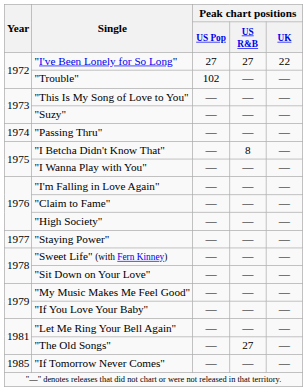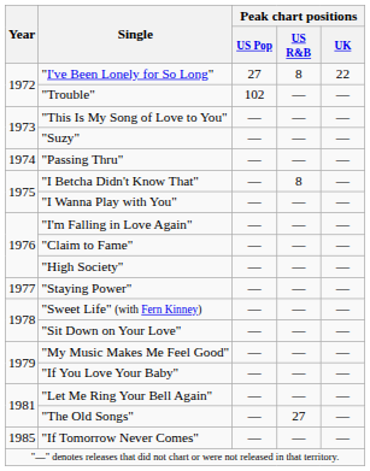 <table class="wikitable">
 <tr>
 <th scope="col" rowspan="2">Year</th>
 <th scope="col" rowspan="2">Single</th>
 <th scope="col" colspan="3">Peak chart positions</th>
 </tr>
 <tr>
 <th style="width:45px;"><small><a href='#'>US Pop</a></small><br></th>
 <th style="width:45px;"><small><a href='#'>US R&B</a></small><br></th>
 <th style="width:45px;"><small><a href='#'>UK</a></small><br></th>
 </tr>
 <tr>
 <td rowspan="2">1972</td>
 <td>"<a href='#'>I've Been Lonely for So Long</a>"</td>
 <td align=center>27</td>
-<td align=center>27</td>
+<td align=center>8</td>
 <td align=center>22</td>
 </tr>
 <tr>
 <td>"Trouble"</td>
 <td align=center>102</td>
 <td align=center>―</td>
 <td align=center>―</td>
 </tr>
 <tr>
 <td rowspan="2">1973</td>
 <td>"This Is My Song of Love to You"</td>
 <td align=center>―</td>
 <td align=center>―</td>
 <td align=center>―</td>
 </tr>
 <tr>
 <td>"Suzy"</td>
 <td align=center>―</td>
 <td align=center>―</td>
 <td align=center>―</td>
 </tr>
 <tr>
 <td rowspan="1">1974</td>
 <td>"Passing Thru"</td>
 <td align=center>―</td>
 <td align=center>―</td>
 <td align=center>―</td>
 </tr>
 <tr>
 <td rowspan="2">1975</td>
 <td>"I Betcha Didn't Know That"</td>
 <td align=center>―</td>
 <td align=center>8</td>
 <td align=center>―</td>
 </tr>
 <tr>
 <td>"I Wanna Play with You"</td>
 <td align=center>―</td>
 <td align=center>―</td>
 <td align=center>―</td>
 </tr>
 <tr>
 <td rowspan="3">1976</td>
 <td>"I'm Falling in Love Again"</td>
 <td align=center>―</td>
 <td align=center>―</td>
 <td align=center>―</td>
 </tr>
 <tr>
 <td>"Claim to Fame"</td>
 <td align=center>―</td>
 <td align=center>―</td>
 <td align=center>―</td>
 </tr>
 <tr>
 <td>"High Society"</td>
 <td align=center>―</td>
 <td align=center>―</td>
 <td align=center>―</td>
 </tr>
 <tr>
 <td rowspan="1">1977</td>
 <td>"Staying Power"</td>
 <td align=center>―</td>
 <td align=center>―</td>
 <td align=center>―</td>
 </tr>
 <tr>
 <td rowspan="2">1978</td>
 <td>"Sweet Life" <small>(with <a href='#'>Fern Kinney</a>)</small></td>
 <td align=center>―</td>
 <td align=center>―</td>
 <td align=center>―</td>
 </tr>
 <tr>
 <td>"Sit Down on Your Love"</td>
 <td align=center>―</td>
 <td align=center>―</td>
 <td align=center>―</td>
 </tr>
 <tr>
 <td rowspan="2">1979</td>
 <td>"My Music Makes Me Feel Good"</td>
 <td align=center>―</td>
 <td align=center>―</td>
 <td align=center>―</td>
 </tr>
 <tr>
 <td>"If You Love Your Baby"</td>
 <td align=center>―</td>
 <td align=center>―</td>
 <td align=center>―</td>
 </tr>
 <tr>
 <td rowspan="2">1981</td>
 <td>"Let Me Ring Your Bell Again"</td>
 <td align=center>―</td>
 <td align=center>―</td>
 <td align=center>―</td>
 </tr>
 <tr>
 <td>"The Old Songs"</td>
 <td align=center>―</td>
 <td align=center>27</td>
 <td align=center>―</td>
 </tr>
 <tr>
 <td rowspan="1">1985</td>
 <td>"If Tomorrow Never Comes"</td>
 <td align=center>―</td>
 <td align=center>―</td>
 <td align=center>―</td>
 </tr>
 <tr>
 <td colspan="6" style="text-align:center; font-size:9pt;">"—" denotes releases that did not chart or were not released in that territory.</td>
 </tr>
 </table>
